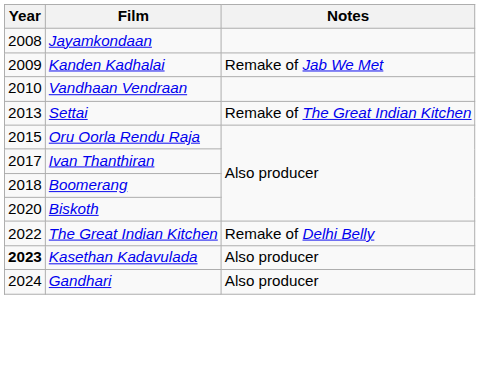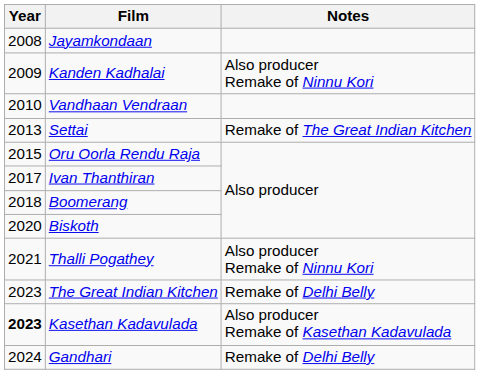 <table class="wikitable">
 <tr>
 <th>Year</th>
 <th>Film</th>
 <th>Notes</th>
 </tr>
 <tr>
 <td>2008</td>
 <td><em><a href='#'>Jayamkondaan</a></em></td>
 <td></td>
 </tr>
 <tr>
 <td>2009</td>
 <td><em><a href='#'>Kanden Kadhalai</a></em></td>
-<td>Remake of <em><a href='#'>Jab We Met</a></em></td>
+<td>Also producer<br>Remake of <em><a href='#'>Ninnu Kori</a></em></td>
 </tr>
 <tr>
 <td>2010</td>
 <td><em><a href='#'>Vandhaan Vendraan</a></em></td>
 <td></td>
 </tr>
 <tr>
 <td>2013</td>
 <td><em><a href='#'>Settai</a></em></td>
 <td>Remake of <em><a href='#'>The Great Indian Kitchen</a></em></td>
 </tr>
 <tr>
 <td>2015</td>
 <td><em><a href='#'>Oru Oorla Rendu Raja</a></em></td>
 <td rowspan="4">Also producer</td>
 </tr>
 <tr>
 <td>2017</td>
 <td><em><a href='#'>Ivan Thanthiran</a></em></td>
 </tr>
 <tr>
 <td>2018</td>
 <td><em><a href='#'>Boomerang</a></em></td>
 </tr>
 <tr>
 <td>2020</td>
 <td><em><a href='#'>Biskoth</a></em></td>
 </tr>
 <tr>
-<td>2022</td>
+<td>2021</td>
+<td><em><a href='#'>Thalli Pogathey</a></em></td>
+<td>Also producer<br>Remake of <em><a href='#'>Ninnu Kori</a></em></td>
+</tr>
+<tr>
+<td>2023</td>
 <td><em><a href='#'>The Great Indian Kitchen</a></em></td>
 <td>Remake of <em><a href='#'>Delhi Belly</a></em></td>
 </tr>
 <tr>
 <td><strong>2023</strong></td>
 <td><em><a href='#'>Kasethan Kadavulada</a></em></td>
-<td>Also producer</td>
+<td>Also producer<br>Remake of <em><a href='#'>Kasethan Kadavulada</a></em></td>
 </tr>
 <tr>
 <td>2024</td>
 <td><em><a href='#'>Gandhari</a></em></td>
-<td>Also producer</td>
+<td>Remake of <em><a href='#'>Delhi Belly</a></em></td>
 </tr>
 </table>
